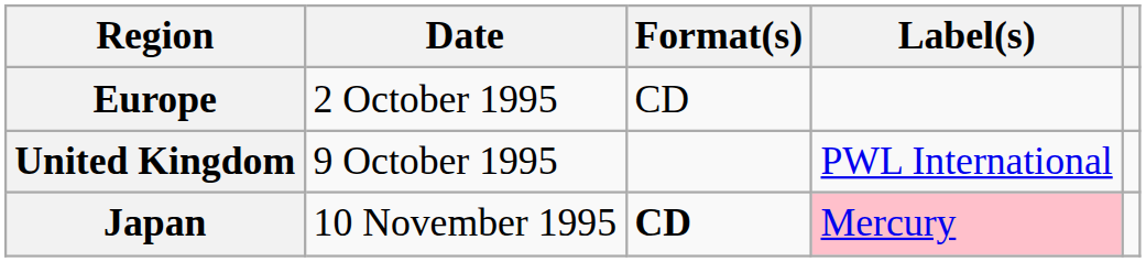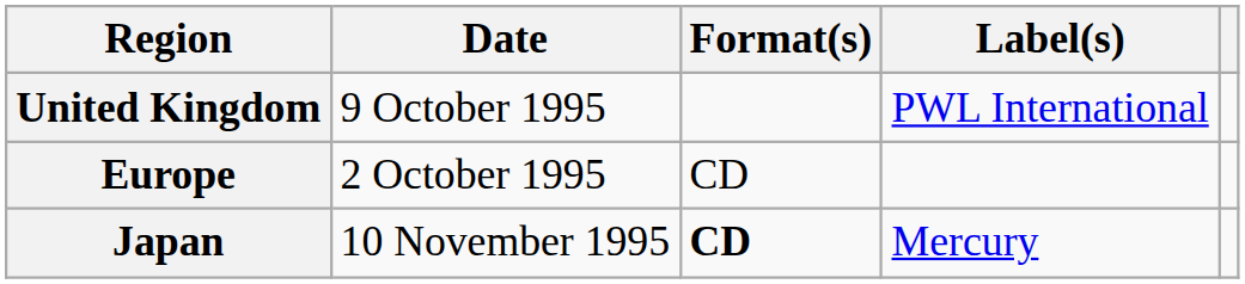 <table class="wikitable plainrowheaders">
 <tr>
 <th scope="col">Region</th>
 <th scope="col">Date</th>
 <th scope="col">Format(s)</th>
 <th scope="col">Label(s)</th>
 <th scope="col"></th>
 </tr>
 <tr>
+<th scope="row">United Kingdom</th>
+<td>9 October 1995</td>
+<td></td>
+<td><a href='#'>PWL International</a></td>
+<td></td>
+</tr>
+<tr>
 <th scope="row">Europe</th>
 <td>2 October 1995</td>
 <td>CD</td>
 <td></td>
 <td></td>
 </tr>
 <tr>
-<th scope="row">United Kingdom</th>
-<td>9 October 1995</td>
-<td></td>
-<td><a href='#'>PWL International</a></td>
-<td></td>
-</tr>
-<tr>
 <th scope="row">Japan</th>
 <td>10 November 1995</td>
 <td><strong>CD</strong></td>
-<td style="background: pink;"><a href='#'>Mercury</a></td>
+<td><a href='#'>Mercury</a></td>
 <td></td>
 </tr>
 </table>
